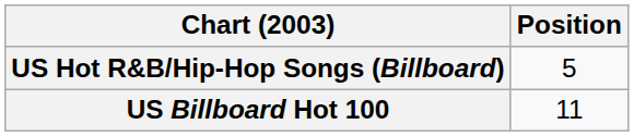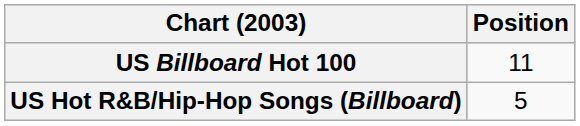 <table class="wikitable sortable plainrowheaders" style="text-align:center">
 <tr>
 <th>Chart (2003)</th>
 <th>Position</th>
 </tr>
 <tr>
+<th scope="row">US <em>Billboard</em> Hot 100</th>
+<td>11</td>
+</tr>
+<tr>
 <th scope="row">US Hot R&B/Hip-Hop Songs (<em>Billboard</em>)</th>
 <td>5</td>
 </tr>
-<tr>
-<th scope="row">US <em>Billboard</em> Hot 100</th>
-<td>11</td>
-</tr>
 </table>
